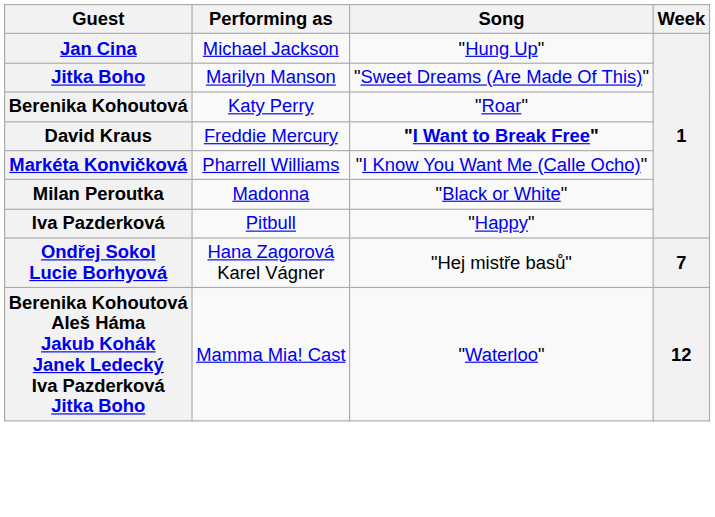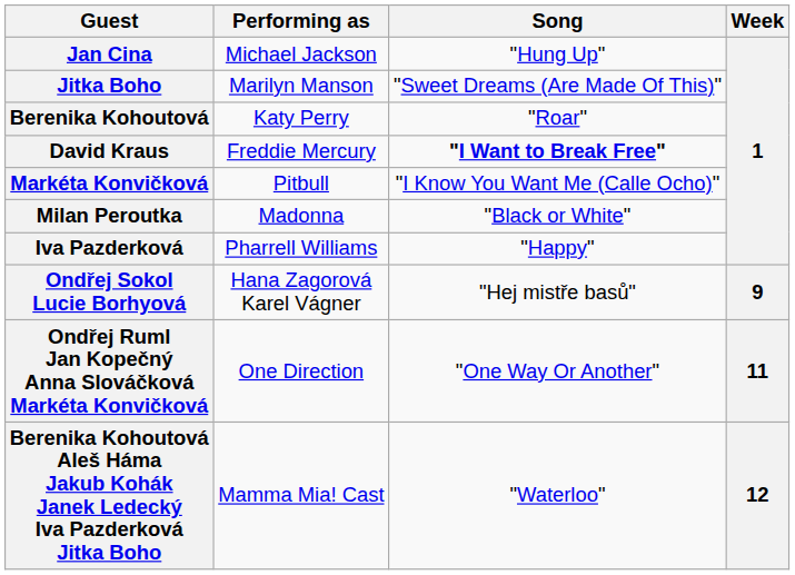 <table class="wikitable"; style=text-align:center>
 <tr>
 <th>Guest</th>
 <th>Performing as</th>
 <th>Song</th>
 <th>Week</th>
 </tr>
 <tr>
 <th><a href='#'>Jan Cina</a></th>
 <td><a href='#'>Michael Jackson</a></td>
 <td>"<a href='#'>Hung Up</a>"</td>
 <th rowspan="7">1</th>
 </tr>
 <tr>
 <th><a href='#'>Jitka Boho</a></th>
 <td><a href='#'>Marilyn Manson</a></td>
 <td>"<a href='#'>Sweet Dreams (Are Made Of This)</a>"</td>
 </tr>
 <tr>
 <th>Berenika Kohoutová</th>
 <td><a href='#'>Katy Perry</a></td>
 <td>"<a href='#'>Roar</a>"</td>
 </tr>
 <tr>
 <th>David Kraus</th>
 <td><a href='#'>Freddie Mercury</a></td>
 <td><strong>"<a href='#'>I Want to Break Free</a>"</strong></td>
 </tr>
 <tr>
 <th><a href='#'>Markéta Konvičková</a></th>
-<td><a href='#'>Pharrell Williams</a></td>
+<td><a href='#'>Pitbull</a></td>
 <td>"<a href='#'>I Know You Want Me (Calle Ocho)</a>"</td>
 </tr>
 <tr>
 <th>Milan Peroutka</th>
 <td><a href='#'>Madonna</a></td>
 <td>"<a href='#'>Black or White</a>"</td>
 </tr>
 <tr>
 <th>Iva Pazderková</th>
-<td><a href='#'>Pitbull</a></td>
+<td><a href='#'>Pharrell Williams</a></td>
 <td>"<a href='#'>Happy</a>"</td>
 </tr>
 <tr>
 <th><a href='#'>Ondřej Sokol</a><br><a href='#'>Lucie Borhyová</a></th>
 <td><a href='#'>Hana Zagorová</a><br>Karel Vágner</td>
 <td>"Hej mistře basů"</td>
-<th>7</th>
+<th>9</th>
+</tr>
+<tr>
+<th>Ondřej Ruml<br>Jan Kopečný<br>Anna Slováčková<br><a href='#'>Markéta Konvičková</a></th>
+<td><a href='#'>One Direction</a></td>
+<td>"<a href='#'>One Way Or Another</a>"</td>
+<th>11</th>
 </tr>
 <tr>
 <th>Berenika Kohoutová<br>Aleš Háma<br><a href='#'>Jakub Kohák</a><br><a href='#'>Janek Ledecký</a><br>Iva Pazderková<br><a href='#'>Jitka Boho</a></th>
 <td><a href='#'>Mamma Mia! Cast</a></td>
 <td>"<a href='#'>Waterloo</a>"</td>
 <th>12</th>
 </tr>
 </table>
